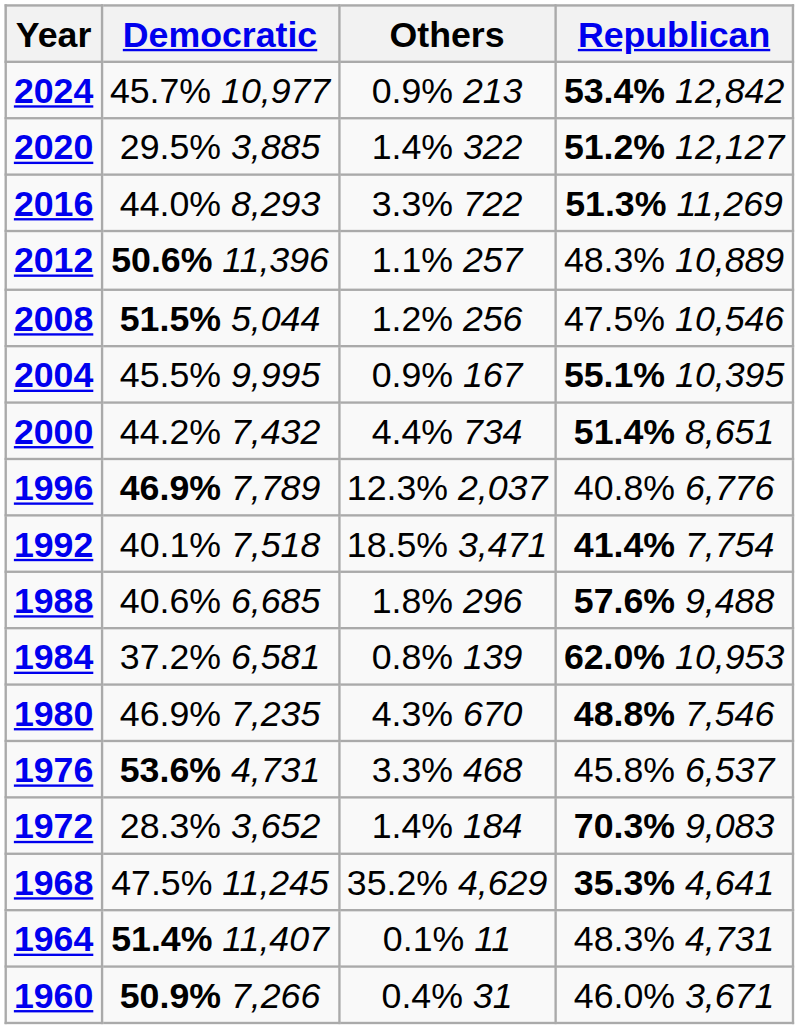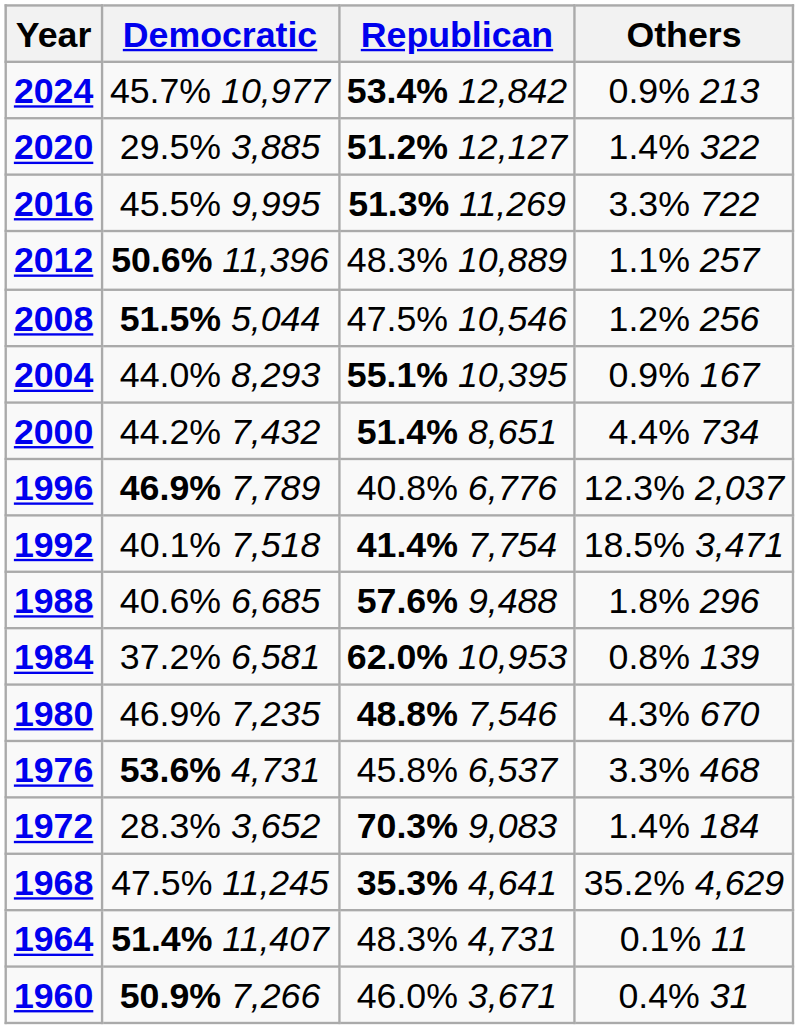 <table class="wikitable"  style="float:right; font-size:95%;">
 <tr style="background:lightgrey;">
 <th>Year</th>
 <th><a href='#'>Democratic</a></th>
+<th><a href='#'>Republican</a></th>
 <th>Others</th>
-<th><a href='#'>Republican</a></th>
 </tr>
 <tr>
 <td align="center" ><strong><a href='#'>2024</a></strong></td>
 <td align="center" >45.7% <em>10,977</em></td>
+<td align="center" ><strong>53.4%</strong> <em>12,842</em></td>
 <td align="center" >0.9% <em>213</em></td>
-<td align="center" ><strong>53.4%</strong> <em>12,842</em></td>
 </tr>
 <tr>
 <td align="center" ><strong><a href='#'>2020</a></strong></td>
 <td align="center" >29.5% <em>3,885</em></td>
+<td align="center" ><strong>51.2%</strong> <em>12,127</em></td>
 <td align="center" >1.4% <em>322</em></td>
-<td align="center" ><strong>51.2%</strong> <em>12,127</em></td>
 </tr>
 <tr>
 <td align="center" ><strong><a href='#'>2016</a></strong></td>
-<td align="center" >44.0% <em>8,293</em></td>
+<td align="center" >45.5% <em>9,995</em></td>
+<td align="center" ><strong>51.3%</strong> <em>11,269</em></td>
 <td align="center" >3.3% <em>722</em></td>
-<td align="center" ><strong>51.3%</strong> <em>11,269</em></td>
 </tr>
 <tr>
 <td align="center" ><strong><a href='#'>2012</a></strong></td>
 <td align="center" ><strong>50.6%</strong> <em>11,396</em></td>
+<td align="center" >48.3% <em>10,889</em></td>
 <td align="center" >1.1% <em>257</em></td>
-<td align="center" >48.3% <em>10,889</em></td>
 </tr>
 <tr>
 <td align="center" ><strong><a href='#'>2008</a></strong></td>
 <td align="center" ><strong>51.5%</strong> <em>5,044</em></td>
+<td align="center" >47.5% <em>10,546</em></td>
 <td align="center" >1.2% <em>256</em></td>
-<td align="center" >47.5% <em>10,546</em></td>
 </tr>
 <tr>
 <td align="center" ><strong><a href='#'>2004</a></strong></td>
-<td align="center" >45.5% <em>9,995</em></td>
+<td align="center" >44.0% <em>8,293</em></td>
+<td align="center" ><strong>55.1%</strong> <em>10,395</em></td>
 <td align="center" >0.9% <em>167</em></td>
-<td align="center" ><strong>55.1%</strong> <em>10,395</em></td>
 </tr>
 <tr>
 <td align="center" ><strong><a href='#'>2000</a></strong></td>
 <td align="center" >44.2% <em>7,432</em></td>
+<td align="center" ><strong>51.4%</strong> <em>8,651</em></td>
 <td align="center" >4.4% <em>734</em></td>
-<td align="center" ><strong>51.4%</strong> <em>8,651</em></td>
 </tr>
 <tr>
 <td align="center" ><strong><a href='#'>1996</a></strong></td>
 <td align="center" ><strong>46.9%</strong> <em>7,789</em></td>
+<td align="center" >40.8% <em>6,776</em></td>
 <td align="center" >12.3% <em>2,037</em></td>
-<td align="center" >40.8% <em>6,776</em></td>
 </tr>
 <tr>
 <td align="center" ><strong><a href='#'>1992</a></strong></td>
 <td align="center" >40.1% <em>7,518</em></td>
+<td align="center" ><strong>41.4%</strong> <em>7,754</em></td>
 <td align="center" >18.5% <em>3,471</em></td>
-<td align="center" ><strong>41.4%</strong> <em>7,754</em></td>
 </tr>
 <tr>
 <td align="center" ><strong><a href='#'>1988</a></strong></td>
 <td align="center" >40.6% <em>6,685</em></td>
+<td align="center" ><strong>57.6%</strong> <em>9,488</em></td>
 <td align="center" >1.8% <em>296</em></td>
-<td align="center" ><strong>57.6%</strong> <em>9,488</em></td>
 </tr>
 <tr>
 <td align="center" ><strong><a href='#'>1984</a></strong></td>
 <td align="center" >37.2% <em>6,581</em></td>
+<td align="center" ><strong>62.0%</strong> <em>10,953</em></td>
 <td align="center" >0.8% <em>139</em></td>
-<td align="center" ><strong>62.0%</strong> <em>10,953</em></td>
 </tr>
 <tr>
 <td align="center" ><strong><a href='#'>1980</a></strong></td>
 <td align="center" >46.9% <em>7,235</em></td>
+<td align="center" ><strong>48.8%</strong> <em>7,546</em></td>
 <td align="center" >4.3% <em>670</em></td>
-<td align="center" ><strong>48.8%</strong> <em>7,546</em></td>
 </tr>
 <tr>
 <td align="center" ><strong><a href='#'>1976</a></strong></td>
 <td align="center" ><strong>53.6%</strong> <em>4,731</em></td>
+<td align="center" >45.8% <em>6,537</em></td>
 <td align="center" >3.3% <em>468</em></td>
-<td align="center" >45.8% <em>6,537</em></td>
 </tr>
 <tr>
 <td align="center" ><strong><a href='#'>1972</a></strong></td>
 <td align="center" >28.3% <em>3,652</em></td>
+<td align="center" ><strong>70.3%</strong> <em>9,083</em></td>
 <td align="center" >1.4% <em>184</em></td>
-<td align="center" ><strong>70.3%</strong> <em>9,083</em></td>
 </tr>
 <tr>
 <td align="center" ><strong><a href='#'>1968</a></strong></td>
 <td align="center" >47.5% <em>11,245</em></td>
+<td align="center" ><strong>35.3%</strong> <em>4,641</em></td>
 <td align="center" >35.2% <em>4,629</em></td>
-<td align="center" ><strong>35.3%</strong> <em>4,641</em></td>
 </tr>
 <tr>
 <td align="center" ><strong><a href='#'>1964</a></strong></td>
 <td align="center" ><strong>51.4%</strong> <em>11,407</em></td>
+<td align="center" >48.3% <em>4,731</em></td>
 <td align="center" >0.1% <em>11</em></td>
-<td align="center" >48.3% <em>4,731</em></td>
 </tr>
 <tr>
 <td align="center" ><strong><a href='#'>1960</a></strong></td>
 <td align="center" ><strong>50.9%</strong> <em>7,266</em></td>
+<td align="center" >46.0% <em>3,671</em></td>
 <td align="center" >0.4% <em>31</em></td>
-<td align="center" >46.0% <em>3,671</em></td>
 </tr>
 </table>
